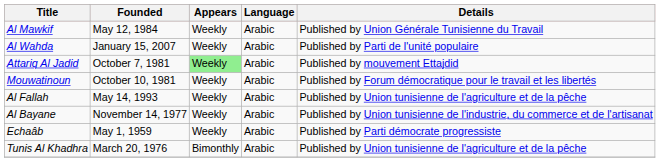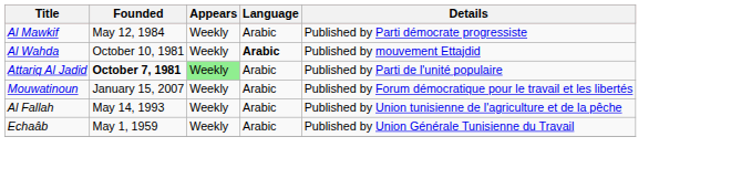 <table class="wikitable center">
 <tr align="center" bgcolor="#ffbbbb">
 <th>Title</th>
 <th>Founded</th>
 <th>Appears</th>
 <th>Language</th>
 <th>Details</th>
 </tr>
 <tr>
 <td><em><a href='#'>Al Mawkif</a></em></td>
 <td>May 12, 1984</td>
 <td>Weekly</td>
 <td>Arabic</td>
-<td>Published by <a href='#'>Union Générale Tunisienne du Travail</a></td>
+<td>Published by <a href='#'>Parti démocrate progressiste</a></td>
 </tr>
 <tr>
 <td><em><a href='#'>Al Wahda</a></em></td>
-<td>January 15, 2007</td>
+<td>October 10, 1981</td>
 <td>Weekly</td>
+<td><strong>Arabic</strong></td>
+<td>Published by <a href='#'>mouvement Ettajdid</a></td>
+</tr>
+<tr>
+<td><em><a href='#'>Attariq Al Jadid</a></em></td>
+<td><strong>October 7, 1981</strong></td>
+<td style="background: lightgreen;">Weekly</td>
 <td>Arabic</td>
 <td>Published by <a href='#'>Parti de l'unité populaire</a></td>
 </tr>
 <tr>
-<td><em><a href='#'>Attariq Al Jadid</a></em></td>
-<td>October 7, 1981</td>
-<td style="background: lightgreen;">Weekly</td>
-<td>Arabic</td>
-<td>Published by <a href='#'>mouvement Ettajdid</a></td>
-</tr>
-<tr>
 <td><em><a href='#'>Mouwatinoun</a></em></td>
-<td>October 10, 1981</td>
+<td>January 15, 2007</td>
 <td>Weekly</td>
 <td>Arabic</td>
 <td>Published by <a href='#'>Forum démocratique pour le travail et les libertés</a></td>
 </tr>
 <tr>
 <td><em>Al Fallah</em></td>
 <td>May 14, 1993</td>
 <td>Weekly</td>
 <td>Arabic</td>
 <td>Published by <a href='#'>Union tunisienne de l'agriculture et de la pêche</a></td>
 </tr>
 <tr>
-<td><em>Al Bayane</em></td>
-<td>November 14, 1977</td>
-<td>Weekly</td>
-<td>Arabic</td>
-<td>Published by <a href='#'>Union tunisienne de l'industrie, du commerce et de l'artisanat</a></td>
-</tr>
-<tr>
 <td><em>Echaâb</em></td>
 <td>May 1, 1959</td>
 <td>Weekly</td>
 <td>Arabic</td>
-<td>Published by <a href='#'>Parti démocrate progressiste</a></td>
-</tr>
-<tr>
-<td><em>Tunis Al Khadhra</em></td>
-<td>March 20, 1976</td>
-<td>Bimonthly</td>
-<td>Arabic</td>
-<td>Published by <a href='#'>Union tunisienne de l'agriculture et de la pêche</a></td>
+<td>Published by <a href='#'>Union Générale Tunisienne du Travail</a></td>
 </tr>
 <tr>
 </tr>
 </table>
